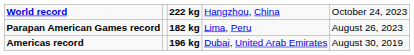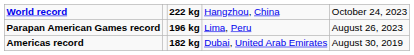 <table class="wikitable">
 <tr>
 <td><strong><a href='#'>World record</a></strong></td>
 <td></td>
 <td><strong>222 kg</strong></td>
 <td><a href='#'>Hangzhou</a>, <a href='#'>China</a></td>
 <td>October 24, 2023</td>
 </tr>
 <tr>
 <td><strong>Parapan American Games record</strong></td>
 <td></td>
-<td><strong>182 kg</strong></td>
+<td><strong>196 kg</strong></td>
 <td><a href='#'>Lima</a>, <a href='#'>Peru</a></td>
 <td>August 26, 2023</td>
 </tr>
 <tr>
 <td><strong>Americas record</strong></td>
 <td></td>
-<td><strong>196 kg</strong></td>
+<td><strong>182 kg</strong></td>
 <td><a href='#'>Dubai</a>, <a href='#'>United Arab Emirates</a></td>
 <td>August 30, 2019</td>
 </tr>
 </table>
